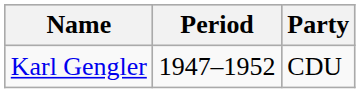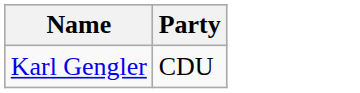 <table class="wikitable">
 <tr>
 <th>Name</th>
-<th>Period</th>
 <th>Party</th>
 </tr>
 <tr>
 <td><a href='#'>Karl Gengler</a></td>
-<td>1947–1952</td>
 <td>CDU</td>
 </tr>
 </table>
